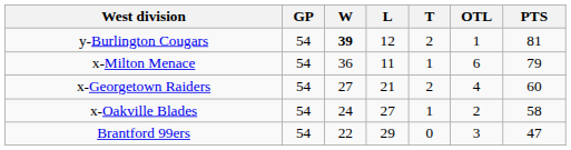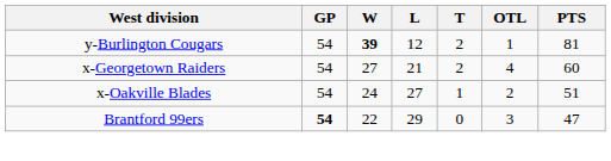 <table class="wikitable" style="text-align:center">
 <tr>
 <th bgcolor="#DDDDFF" width="33%">West division</th>
 <th bgcolor="#DDDDFF" width="5%">GP</th>
 <th bgcolor="#DDDDFF" width="5%">W</th>
 <th bgcolor="#DDDDFF" width="5%">L</th>
 <th bgcolor="#DDDDFF" width="5%">T</th>
 <th bgcolor="#DDDDFF" width="5%">OTL</th>
 <th bgcolor="#DDDDFF" width="7.5%">PTS</th>
 </tr>
 <tr>
 <td>y-<a href='#'>Burlington Cougars</a></td>
 <td>54</td>
 <td><strong>39</strong></td>
 <td>12</td>
 <td>2</td>
 <td>1</td>
 <td>81</td>
 </tr>
 <tr>
-<td>x-<a href='#'>Milton Menace</a></td>
-<td>54</td>
-<td>36</td>
-<td>11</td>
-<td>1</td>
-<td>6</td>
-<td>79</td>
-</tr>
-<tr>
 <td>x-<a href='#'>Georgetown Raiders</a></td>
 <td>54</td>
 <td>27</td>
 <td>21</td>
 <td>2</td>
 <td>4</td>
 <td>60</td>
 </tr>
 <tr>
 <td>x-<a href='#'>Oakville Blades</a></td>
 <td>54</td>
 <td>24</td>
 <td>27</td>
 <td>1</td>
 <td>2</td>
-<td>58</td>
+<td>51</td>
 </tr>
 <tr>
 <td><a href='#'>Brantford 99ers</a></td>
-<td>54</td>
+<td><strong>54</strong></td>
 <td>22</td>
 <td>29</td>
 <td>0</td>
 <td>3</td>
 <td>47</td>
 </tr>
 </table>
